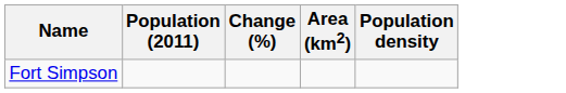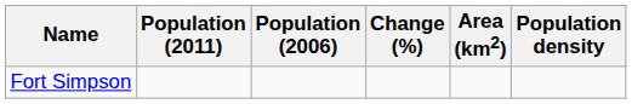 <table class="wikitable sortable">
 <tr>
 <th>Name</th>
 <th>Population<br>(2011)</th>
+<th>Population<br>(2006)</th>
 <th>Change<br>(%)</th>
 <th>Area<br>(km<sup>2</sup>)</th>
 <th>Population<br>density</th>
 </tr>
 <tr>
 <td><a href='#'>Fort Simpson</a></td>
 <td align=center></td>
 <td align=center></td>
 <td align=center></td>
 <td align=center></td>
+<td align=center></td>
 </tr>
 </table>
